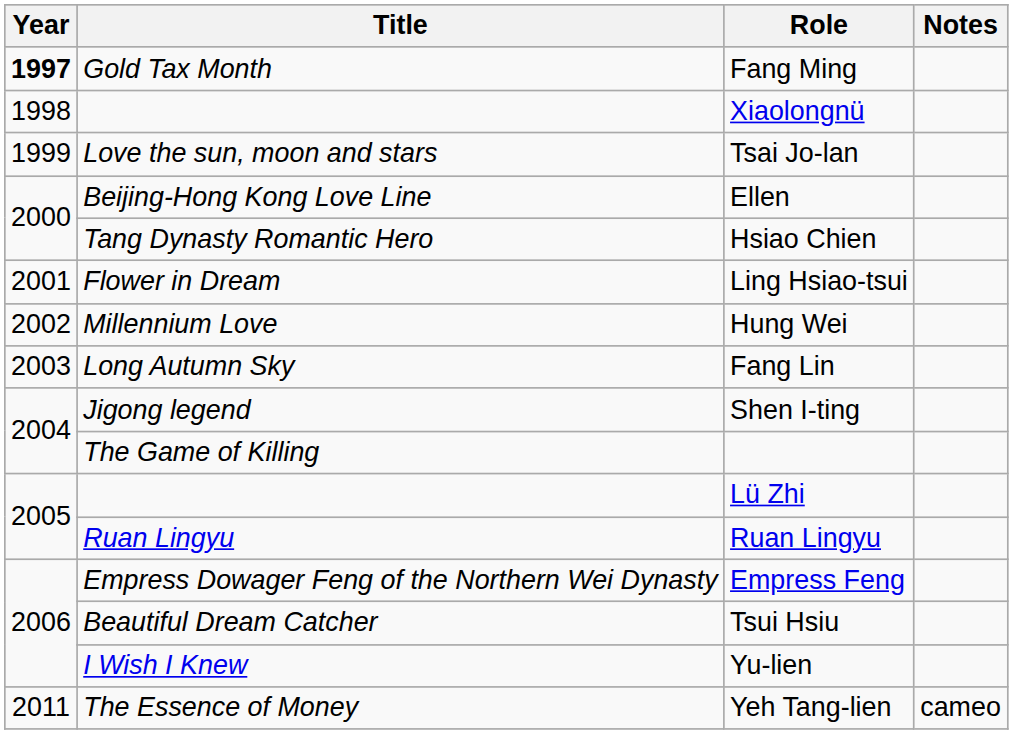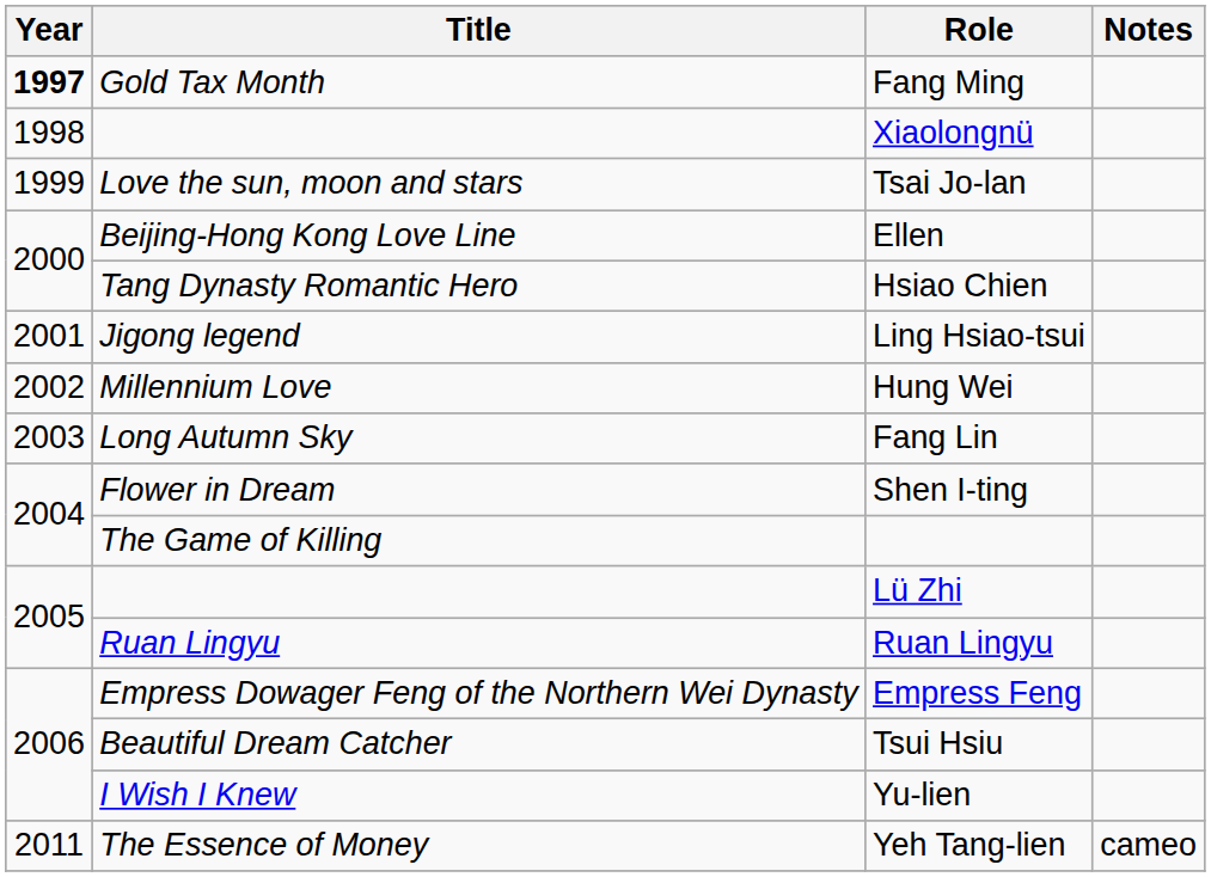 <table class="wikitable sortable">
 <tr>
 <th>Year</th>
 <th>Title</th>
 <th>Role</th>
 <th class="unsortable">Notes</th>
 </tr>
 <tr>
 <td align=center><strong>1997</strong></td>
 <td><em>Gold Tax Month</em></td>
 <td>Fang Ming</td>
 <td></td>
 </tr>
 <tr>
 <td align=center>1998</td>
 <td><em></em></td>
 <td><a href='#'>Xiaolongnü</a></td>
 <td></td>
 </tr>
 <tr>
 <td align=center>1999</td>
 <td><em>Love the sun, moon and stars</em></td>
 <td>Tsai Jo-lan</td>
 <td></td>
 </tr>
 <tr>
 <td rowspan=2 align=center>2000</td>
 <td><em>Beijing-Hong Kong Love Line</em></td>
 <td>Ellen</td>
 <td></td>
 </tr>
 <tr>
 <td><em>Tang Dynasty Romantic Hero</em></td>
 <td>Hsiao Chien</td>
 <td></td>
 </tr>
 <tr>
 <td align=center>2001</td>
-<td><em>Flower in Dream</em></td>
+<td><em>Jigong legend</em></td>
 <td>Ling Hsiao-tsui</td>
 <td></td>
 </tr>
 <tr>
 <td align=center>2002</td>
 <td><em>Millennium Love</em></td>
 <td>Hung Wei</td>
 <td></td>
 </tr>
 <tr>
 <td align=center>2003</td>
 <td><em>Long Autumn Sky</em></td>
 <td>Fang Lin</td>
 <td></td>
 </tr>
 <tr>
 <td rowspan=2 align=center>2004</td>
-<td><em>Jigong legend</em></td>
+<td><em>Flower in Dream</em></td>
 <td>Shen I-ting</td>
 <td></td>
 </tr>
 <tr>
 <td><em>The Game of Killing</em></td>
 <td></td>
 <td></td>
 </tr>
 <tr>
 <td rowspan=2 align=center>2005</td>
 <td><em></em></td>
 <td><a href='#'>Lü Zhi</a></td>
 <td></td>
 </tr>
 <tr>
 <td><em><a href='#'>Ruan Lingyu</a></em></td>
 <td><a href='#'>Ruan Lingyu</a></td>
 <td></td>
 </tr>
 <tr>
 <td rowspan=3 align=center>2006</td>
 <td><em>Empress Dowager Feng of the Northern Wei Dynasty</em></td>
 <td><a href='#'>Empress Feng</a></td>
 <td></td>
 </tr>
 <tr>
 <td><em>Beautiful Dream Catcher</em></td>
 <td>Tsui Hsiu</td>
 <td></td>
 </tr>
 <tr>
 <td><em><a href='#'>I Wish I Knew</a></em></td>
 <td>Yu-lien</td>
 <td></td>
 </tr>
 <tr>
 <td align=center>2011</td>
 <td><em>The Essence of Money</em></td>
 <td>Yeh Tang-lien</td>
 <td>cameo</td>
 </tr>
 </table>
